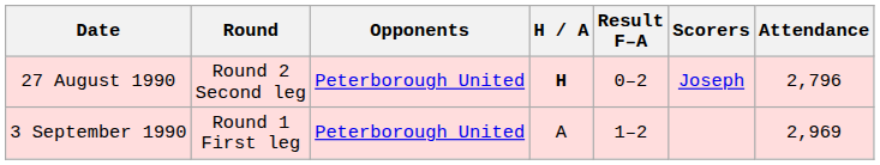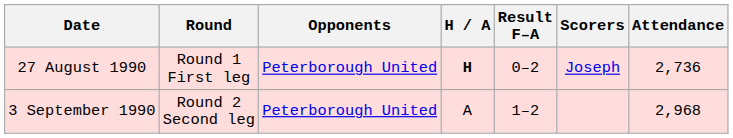 <table class="wikitable" style="text-align:center">
 <tr>
 <th>Date</th>
 <th>Round</th>
 <th>Opponents</th>
 <th>H / A</th>
 <th>Result<br>F–A</th>
 <th>Scorers</th>
 <th>Attendance</th>
 </tr>
 <tr bgcolor="#ffdddd">
 <td>27 August 1990</td>
-<td>Round 2<br>Second leg</td>
+<td>Round 1<br>First leg</td>
 <td><a href='#'>Peterborough United</a></td>
 <td><strong>H</strong></td>
 <td>0–2</td>
 <td><a href='#'>Joseph</a></td>
-<td>2,796</td>
+<td>2,736</td>
 </tr>
 <tr bgcolor="#ffdddd">
 <td>3 September 1990</td>
-<td>Round 1<br>First leg</td>
+<td>Round 2<br>Second leg</td>
 <td><a href='#'>Peterborough United</a></td>
 <td>A</td>
 <td>1–2</td>
 <td> </td>
-<td>2,969</td>
+<td>2,968</td>
 </tr>
 </table>
